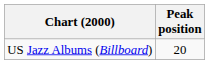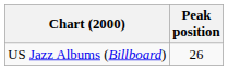 <table class="wikitable sortable">
 <tr>
 <th>Chart (2000)</th>
 <th>Peak<br>position</th>
 </tr>
 <tr>
 <td>US <a href='#'>Jazz Albums</a> (<em><a href='#'>Billboard</a></em>)</td>
-<td align=center>20</td>
+<td align=center>26</td>
 </tr>
 </table>
